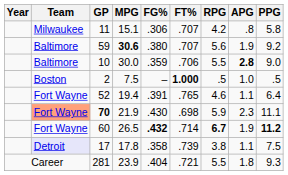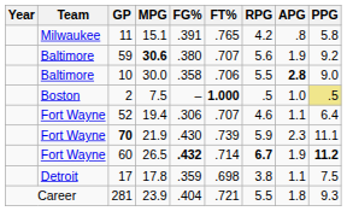 <table class="wikitable sortable" style="font-size:95%; text-align:right;">
 <tr>
 <th>Year</th>
 <th>Team</th>
 <th>GP</th>
 <th>MPG</th>
 <th>FG%</th>
 <th>FT%</th>
 <th>RPG</th>
 <th>APG</th>
 <th>PPG</th>
 </tr>
 <tr>
 <td style="text-align:left;"></td>
 <td style="text-align:left;"><a href='#'>Milwaukee</a></td>
 <td>11</td>
 <td>15.1</td>
-<td>.306</td>
-<td>.707</td>
+<td>.391</td>
+<td>.765</td>
 <td>4.2</td>
 <td>.8</td>
 <td>5.8</td>
 </tr>
 <tr>
 <td style="text-align:left;"></td>
 <td style="text-align:left;"><a href='#'>Baltimore</a></td>
 <td>59</td>
 <td><strong>30.6</strong></td>
 <td>.380</td>
 <td>.707</td>
 <td>5.6</td>
 <td>1.9</td>
 <td>9.2</td>
 </tr>
 <tr>
 <td style="text-align:left;"></td>
 <td style="text-align:left;"><a href='#'>Baltimore</a></td>
 <td>10</td>
 <td>30.0</td>
-<td>.359</td>
+<td>.358</td>
 <td>.706</td>
 <td>5.5</td>
 <td><strong>2.8</strong></td>
 <td>9.0</td>
 </tr>
 <tr>
 <td style="text-align:left;"></td>
 <td style="text-align:left;"><a href='#'>Boston</a></td>
 <td>2</td>
 <td>7.5</td>
 <td>–</td>
 <td><strong>1.000</strong></td>
 <td>.5</td>
 <td>1.0</td>
-<td>.5</td>
+<td style="background: khaki;">.5</td>
 </tr>
 <tr>
 <td style="text-align:left;"></td>
 <td style="text-align:left;"><a href='#'>Fort Wayne</a></td>
 <td>52</td>
 <td>19.4</td>
-<td>.391</td>
-<td>.765</td>
+<td>.306</td>
+<td>.707</td>
 <td>4.6</td>
 <td>1.1</td>
 <td>6.4</td>
 </tr>
 <tr>
 <td style="text-align:left;"></td>
-<td style="background: lightsalmon; text-align:left;"><a href='#'>Fort Wayne</a></td>
+<td style="text-align:left;"><a href='#'>Fort Wayne</a></td>
 <td><strong>70</strong></td>
 <td>21.9</td>
 <td>.430</td>
-<td>.698</td>
+<td>.739</td>
 <td>5.9</td>
 <td>2.3</td>
 <td>11.1</td>
 </tr>
 <tr>
 <td style="text-align:left;"></td>
 <td style="text-align:left;"><a href='#'>Fort Wayne</a></td>
 <td>60</td>
 <td>26.5</td>
 <td><strong>.432</strong></td>
 <td>.714</td>
 <td><strong>6.7</strong></td>
 <td>1.9</td>
 <td><strong>11.2</strong></td>
 </tr>
 <tr>
 <td style="text-align:left;"></td>
-<td style="background: lavender; text-align:left;"><a href='#'>Detroit</a></td>
+<td style="text-align:left;"><a href='#'>Detroit</a></td>
 <td>17</td>
 <td>17.8</td>
-<td>.358</td>
-<td>.739</td>
+<td>.359</td>
+<td>.698</td>
 <td>3.8</td>
 <td>1.1</td>
 <td>7.5</td>
 </tr>
 <tr class="sortbottom">
 <td style="text-align:center;" colspan="2">Career</td>
 <td>281</td>
 <td>23.9</td>
 <td>.404</td>
 <td>.721</td>
 <td>5.5</td>
 <td>1.8</td>
 <td>9.3</td>
 </tr>
 </table>
